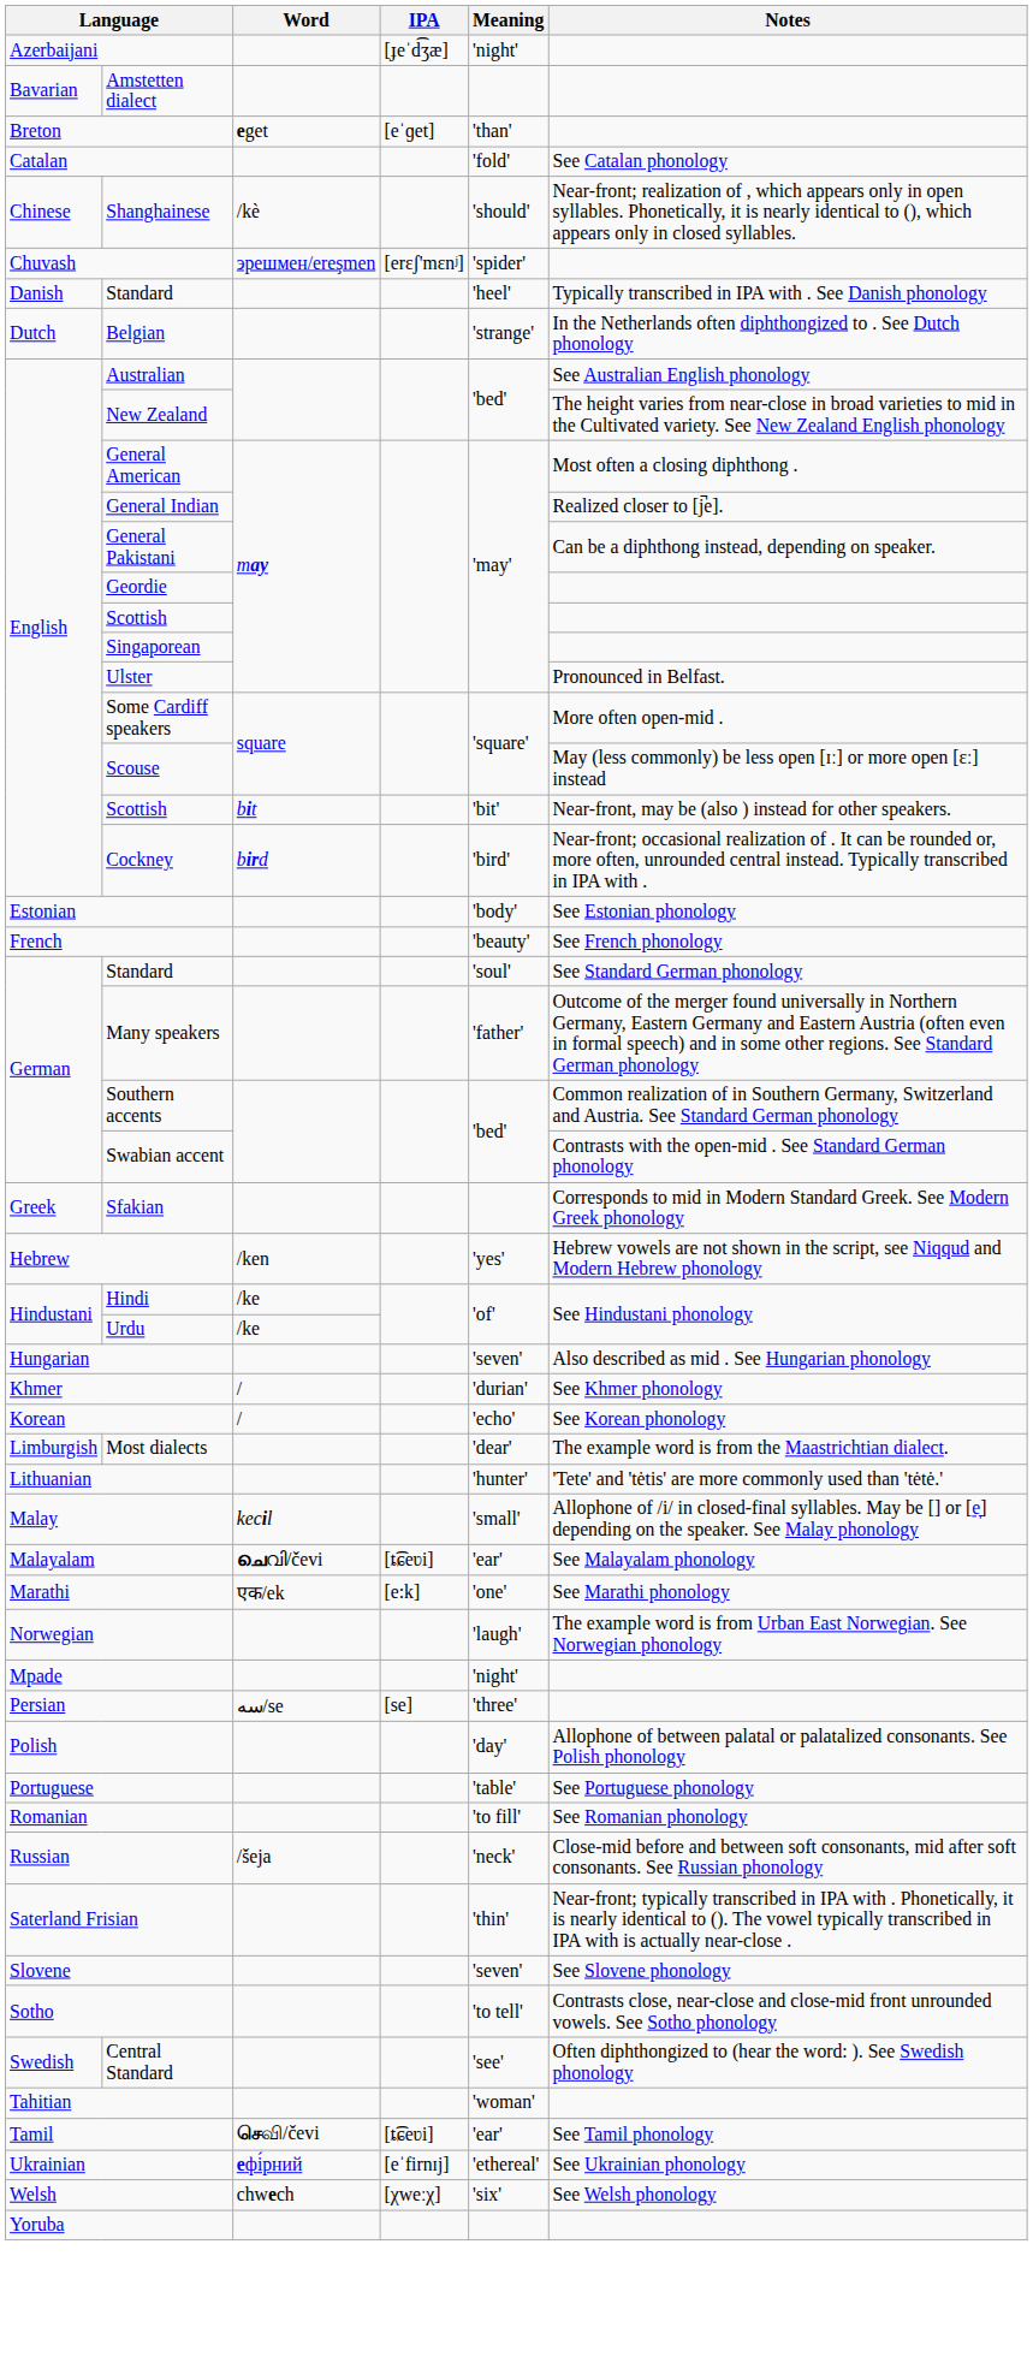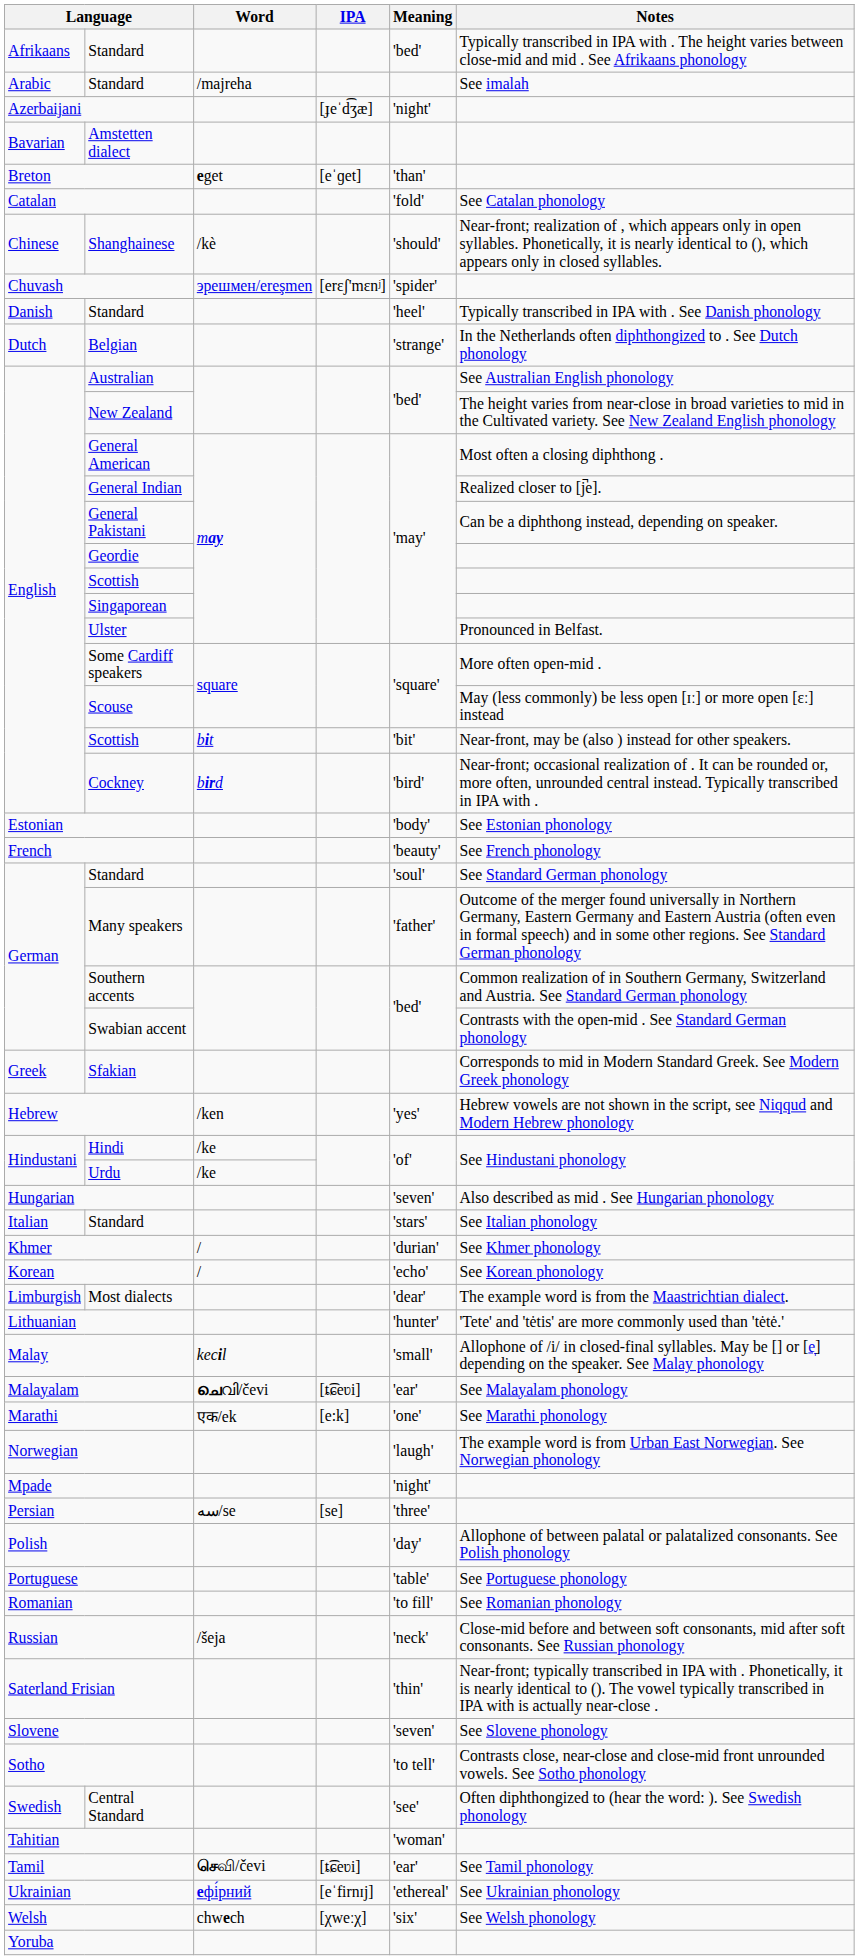 <table class="wikitable" style="clear:both;">
 <tr>
 <th colspan=2>Language</th>
 <th>Word</th>
 <th><a href='#'>IPA</a></th>
 <th>Meaning</th>
 <th>Notes</th>
+</tr>
+<tr>
+<td><a href='#'>Afrikaans</a></td>
+<td>Standard</td>
+<td></td>
+<td></td>
+<td>'bed'</td>
+<td>Typically transcribed in IPA with . The height varies between close-mid  and mid . See <a href='#'>Afrikaans phonology</a></td>
+</tr>
+<tr>
+<td><a href='#'>Arabic</a></td>
+<td>Standard</td>
+<td>/majreha</td>
+<td></td>
+<td></td>
+<td>See <a href='#'>imalah</a></td>
 </tr>
 <tr>
 <td colspan=2><a href='#'>Azerbaijani</a></td>
 <td></td>
 <td>[ɟeˈd͡ʒæ]</td>
 <td>'night'</td>
 <td></td>
 </tr>
 <tr>
 <td><a href='#'>Bavarian</a></td>
 <td><a href='#'>Amstetten dialect</a></td>
 <td></td>
 <td></td>
 <td></td>
 <td></td>
 </tr>
 <tr>
 <td colspan=2><a href='#'>Breton</a></td>
 <td><strong>e</strong>get</td>
 <td>[eˈɡet]</td>
 <td>'than'</td>
 <td></td>
 </tr>
 <tr>
 <td colspan=2><a href='#'>Catalan</a></td>
 <td></td>
 <td></td>
 <td>'fold'</td>
 <td>See <a href='#'>Catalan phonology</a></td>
 </tr>
 <tr>
 <td><a href='#'>Chinese</a></td>
 <td><a href='#'>Shanghainese</a></td>
 <td>/kè</td>
 <td></td>
 <td>'should'</td>
 <td>Near-front; realization of , which appears only in open syllables. Phonetically, it is nearly identical to  (), which appears only in closed syllables.</td>
 </tr>
 <tr>
 <td colspan=2><a href='#'>Chuvash</a></td>
 <td><a href='#'>эрешмен/ereşmen</a></td>
 <td>[erɛʃ'mɛnʲ]</td>
 <td>'spider'</td>
 <td></td>
 </tr>
 <tr>
 <td><a href='#'>Danish</a></td>
 <td>Standard</td>
 <td></td>
 <td></td>
 <td>'heel'</td>
 <td>Typically transcribed in IPA with . See <a href='#'>Danish phonology</a></td>
 </tr>
 <tr>
 <td><a href='#'>Dutch</a></td>
 <td><a href='#'>Belgian</a></td>
 <td></td>
 <td></td>
 <td>'strange'</td>
 <td>In the Netherlands often <a href='#'>diphthongized</a> to . See <a href='#'>Dutch phonology</a></td>
 </tr>
 <tr>
 <td rowspan=13><a href='#'>English</a></td>
 <td><a href='#'>Australian</a></td>
 <td rowspan=2></td>
 <td rowspan=2></td>
 <td rowspan=2>'bed'</td>
 <td>See <a href='#'>Australian English phonology</a></td>
 </tr>
 <tr>
 <td><a href='#'>New Zealand</a></td>
 <td>The height varies from near-close in broad varieties to mid in the Cultivated variety. See <a href='#'>New Zealand English phonology</a></td>
 </tr>
 <tr>
 <td><a href='#'>General American</a></td>
 <td rowspan=7><a href='#'><em>m<strong>ay<strong><em></a></td>
 <td rowspan=7></td>
 <td rowspan=7>'may'</td>
 <td>Most often a closing diphthong .</td>
 </tr>
 <tr>
 <td><a href='#'>General Indian</a></td>
 <td>Realized closer to [j̚e].</td>
 </tr>
 <tr>
 <td><a href='#'>General Pakistani</a></td>
 <td>Can be a diphthong  instead, depending on speaker.</td>
 </tr>
 <tr>
 <td><a href='#'>Geordie</a></td>
 <td></td>
 </tr>
 <tr>
 <td><a href='#'>Scottish</a></td>
 <td></td>
 </tr>
 <tr>
 <td><a href='#'>Singaporean</a></td>
 <td></td>
 </tr>
 <tr>
 <td><a href='#'>Ulster</a></td>
 <td>Pronounced  in Belfast.</td>
 </tr>
 <tr>
 <td>Some <a href='#'>Cardiff</a> speakers</td>
 <td rowspan=2><a href='#'></em>squ</strong>are</em></strong></a></td>
 <td rowspan=2></td>
 <td rowspan=2>'square'</td>
 <td>More often open-mid .</td>
 </tr>
 <tr>
 <td><a href='#'>Scouse</a></td>
 <td>May (less commonly) be less open [ɪː] or more open [ɛː] instead</td>
 </tr>
 <tr>
 <td><a href='#'>Scottish</a></td>
 <td><em><a href='#'>b<strong>i</strong>t</a></em></td>
 <td></td>
 <td>'bit'</td>
 <td>Near-front, may be  (also ) instead for other speakers.</td>
 </tr>
 <tr>
 <td><a href='#'>Cockney</a></td>
 <td><em><a href='#'>b<strong>ir</strong>d</a></em></td>
 <td></td>
 <td>'bird'</td>
 <td>Near-front; occasional realization of . It can be rounded  or, more often, unrounded central  instead. Typically transcribed in IPA with .</td>
 </tr>
 <tr>
 <td colspan=2><a href='#'>Estonian</a></td>
 <td></td>
 <td></td>
 <td>'body'</td>
 <td>See <a href='#'>Estonian phonology</a></td>
 </tr>
 <tr>
 <td colspan=2><a href='#'>French</a></td>
 <td></td>
 <td></td>
 <td>'beauty'</td>
 <td>See <a href='#'>French phonology</a></td>
 </tr>
 <tr>
 <td rowspan=4><a href='#'>German</a></td>
 <td>Standard</td>
 <td></td>
 <td></td>
 <td>'soul'</td>
 <td>See <a href='#'>Standard German phonology</a></td>
 </tr>
 <tr>
 <td>Many speakers</td>
 <td></td>
 <td></td>
 <td>'father'</td>
 <td>Outcome of the  merger found universally in Northern Germany, Eastern Germany and Eastern Austria (often even in formal speech) and in some other regions. See <a href='#'>Standard German phonology</a></td>
 </tr>
 <tr>
 <td>Southern accents</td>
 <td rowspan=2></td>
 <td rowspan=2></td>
 <td rowspan=2>'bed'</td>
 <td>Common realization of  in Southern Germany, Switzerland and Austria. See <a href='#'>Standard German phonology</a></td>
 </tr>
 <tr>
 <td>Swabian accent</td>
 <td>Contrasts with the open-mid . See <a href='#'>Standard German phonology</a></td>
 </tr>
 <tr>
 <td><a href='#'>Greek</a></td>
 <td><a href='#'>Sfakian</a></td>
 <td></td>
 <td></td>
 <td></td>
 <td>Corresponds to mid  in Modern Standard Greek. See <a href='#'>Modern Greek phonology</a></td>
 </tr>
 <tr>
 <td colspan=2><a href='#'>Hebrew</a></td>
 <td>/ken</td>
 <td></td>
 <td>'yes'</td>
 <td>Hebrew vowels are not shown in the script, see <a href='#'>Niqqud</a> and <a href='#'>Modern Hebrew phonology</a></td>
 </tr>
 <tr>
 <td rowspan=2><a href='#'>Hindustani</a></td>
 <td><a href='#'>Hindi</a></td>
 <td>/ke</td>
 <td rowspan=2></td>
 <td rowspan=2>'of'</td>
 <td rowspan=2>See <a href='#'>Hindustani phonology</a></td>
 </tr>
 <tr>
 <td><a href='#'>Urdu</a></td>
 <td>/ke</td>
 </tr>
 <tr>
 <td colspan=2><a href='#'>Hungarian</a></td>
 <td></td>
 <td></td>
 <td>'seven'</td>
 <td>Also described as mid . See <a href='#'>Hungarian phonology</a></td>
 </tr>
 <tr>
+<td><a href='#'>Italian</a></td>
+<td>Standard</td>
+<td></td>
+<td></td>
+<td>'stars'</td>
+<td>See <a href='#'>Italian phonology</a></td>
+</tr>
+<tr>
 <td colspan="2"><a href='#'>Khmer</a></td>
 <td> / </td>
 <td></td>
 <td>'durian'</td>
 <td>See <a href='#'>Khmer phonology</a></td>
 </tr>
 <tr>
 <td colspan=2><a href='#'>Korean</a></td>
 <td> / </td>
 <td></td>
 <td>'echo'</td>
 <td>See <a href='#'>Korean phonology</a></td>
 </tr>
 <tr>
 <td><a href='#'>Limburgish</a></td>
 <td>Most dialects</td>
 <td></td>
 <td></td>
 <td>'dear'</td>
 <td>The example word is from the <a href='#'>Maastrichtian dialect</a>.</td>
 </tr>
 <tr>
 <td colspan=2><a href='#'>Lithuanian</a></td>
 <td></td>
 <td></td>
 <td>'hunter'</td>
 <td>'Tete' and 'tėtis' are more commonly used than 'tėtė.'</td>
 </tr>
 <tr>
 <td colspan="2"><a href='#'>Malay</a></td>
 <td><em>kec<strong>i</strong>l</em></td>
 <td></td>
 <td>'small'</td>
 <td>Allophone of /i/ in closed-final syllables. May be [] or [<a href='#'>e̞</a>] depending on the speaker. See <a href='#'>Malay phonology</a></td>
 </tr>
 <tr>
 <td colspan=2><a href='#'>Malayalam</a></td>
 <td><strong>ചെ</strong>വി/čevi</td>
 <td>[ȶ͡ɕeʋi]</td>
 <td>'ear'</td>
 <td>See <a href='#'>Malayalam phonology</a></td>
 </tr>
 <tr>
 <td colspan="2"><a href='#'>Marathi</a></td>
 <td>एक/ek</td>
 <td>[e:k]</td>
 <td>'one'</td>
 <td>See <a href='#'>Marathi phonology</a></td>
 </tr>
 <tr>
 <td colspan=2><a href='#'>Norwegian</a></td>
 <td></td>
 <td></td>
 <td>'laugh'</td>
 <td>The example word is from <a href='#'>Urban East Norwegian</a>. See <a href='#'>Norwegian phonology</a></td>
 </tr>
 <tr>
 <td colspan="2"><a href='#'>Mpade</a></td>
 <td></td>
 <td></td>
 <td>'night'</td>
 <td></td>
 </tr>
 <tr>
 <td colspan=2><a href='#'>Persian</a></td>
 <td>سه/se</td>
 <td>[se]</td>
 <td>'three'</td>
 <td></td>
 </tr>
 <tr>
 <td colspan=2><a href='#'>Polish</a></td>
 <td></td>
 <td></td>
 <td>'day'</td>
 <td>Allophone of  between palatal or palatalized consonants. See <a href='#'>Polish phonology</a></td>
 </tr>
 <tr>
 <td colspan=2><a href='#'>Portuguese</a></td>
 <td></td>
 <td></td>
 <td>'table'</td>
 <td>See <a href='#'>Portuguese phonology</a></td>
 </tr>
 <tr>
 <td colspan=2><a href='#'>Romanian</a></td>
 <td></td>
 <td></td>
 <td>'to fill'</td>
 <td>See <a href='#'>Romanian phonology</a></td>
 </tr>
 <tr>
 <td colspan=2><a href='#'>Russian</a></td>
 <td>/šeja</td>
 <td></td>
 <td>'neck'</td>
 <td>Close-mid  before and between soft consonants, mid  after soft consonants. See <a href='#'>Russian phonology</a></td>
 </tr>
 <tr>
 <td colspan=2><a href='#'>Saterland Frisian</a></td>
 <td></td>
 <td></td>
 <td>'thin'</td>
 <td>Near-front; typically transcribed in IPA with . Phonetically, it is nearly identical to  (). The vowel typically transcribed in IPA with  is actually near-close .</td>
 </tr>
 <tr>
 <td colspan=2><a href='#'>Slovene</a></td>
 <td></td>
 <td></td>
 <td>'seven'</td>
 <td>See <a href='#'>Slovene phonology</a></td>
 </tr>
 <tr>
 <td colspan=2><a href='#'>Sotho</a></td>
 <td></td>
 <td></td>
 <td>'to tell'</td>
 <td>Contrasts close, near-close and close-mid front unrounded vowels. See <a href='#'>Sotho phonology</a></td>
 </tr>
 <tr>
 <td><a href='#'>Swedish</a></td>
 <td>Central Standard</td>
 <td></td>
 <td></td>
 <td>'see'</td>
 <td>Often diphthongized to  (hear the word: ). See <a href='#'>Swedish phonology</a></td>
 </tr>
 <tr>
 <td colspan=2><a href='#'>Tahitian</a></td>
 <td></td>
 <td></td>
 <td>'woman'</td>
 <td></td>
 </tr>
 <tr>
 <td colspan=2><a href='#'>Tamil</a></td>
 <td><strong>செ</strong>வி/čevi</td>
 <td>[ȶ͡ɕeʋi]</td>
 <td>'ear'</td>
 <td>See <a href='#'>Tamil phonology</a></td>
 </tr>
 <tr>
 <td colspan=2><a href='#'>Ukrainian</a></td>
 <td><a href='#'><strong>е</strong>фі́рний</a> </td>
 <td>[eˈfirnɪj]</td>
 <td>'ethereal'</td>
 <td>See <a href='#'>Ukrainian phonology</a></td>
 </tr>
 <tr>
 <td colspan=2><a href='#'>Welsh</a></td>
 <td>chw<strong>e</strong>ch</td>
 <td>[χweːχ]</td>
 <td>'six'</td>
 <td>See <a href='#'>Welsh phonology</a></td>
 </tr>
 <tr>
 <td colspan="2"><a href='#'>Yoruba</a></td>
 <td></td>
 <td></td>
 <td></td>
 <td></td>
 </tr>
 </table>
